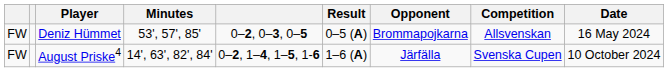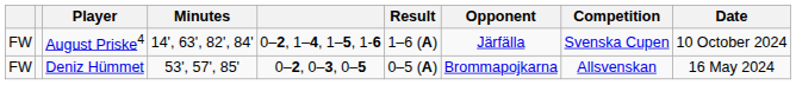 <table class="wikitable sortable" style="text-align:center">
 <tr>
 <th></th>
 <th></th>
 <th>Player</th>
 <th>Minutes</th>
 <th></th>
 <th>Result</th>
 <th>Opponent</th>
 <th>Competition</th>
 <th>Date</th>
 </tr>
 <tr>
 <td>FW</td>
 <td></td>
+<td><a href='#'>August Priske</a><sup>4</sup></td>
+<td>14', 63', 82', 84'</td>
+<td>0–<strong>2</strong>, 1–<strong>4</strong>, 1–<strong>5</strong>, 1-<strong>6</strong></td>
+<td>1–6 (<strong>A</strong>)</td>
+<td><a href='#'>Järfälla</a></td>
+<td><a href='#'>Svenska Cupen</a></td>
+<td>10 October 2024</td>
+</tr>
+<tr>
+<td>FW</td>
+<td></td>
 <td><a href='#'>Deniz Hümmet</a></td>
 <td>53', 57', 85'</td>
 <td>0–<strong>2</strong>, 0–<strong>3</strong>, 0–<strong>5</strong></td>
 <td>0–5 (<strong>A</strong>)</td>
 <td><a href='#'>Brommapojkarna</a></td>
 <td><a href='#'>Allsvenskan</a></td>
 <td>16 May 2024</td>
 </tr>
-<tr>
-<td>FW</td>
-<td></td>
-<td><a href='#'>August Priske</a><sup>4</sup></td>
-<td>14', 63', 82', 84'</td>
-<td>0–<strong>2</strong>, 1–<strong>4</strong>, 1–<strong>5</strong>, 1-<strong>6</strong></td>
-<td>1–6 (<strong>A</strong>)</td>
-<td><a href='#'>Järfälla</a></td>
-<td><a href='#'>Svenska Cupen</a></td>
-<td>10 October 2024</td>
-</tr>
 </table>
